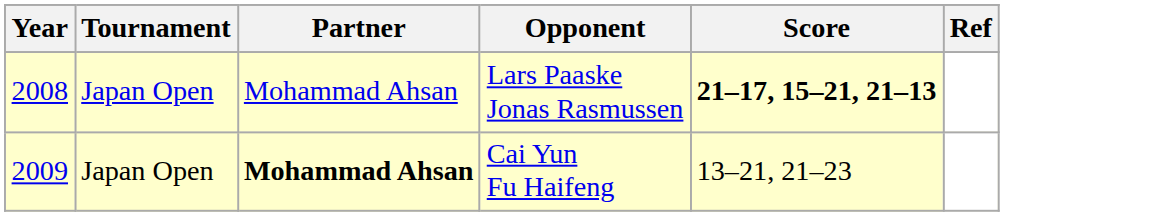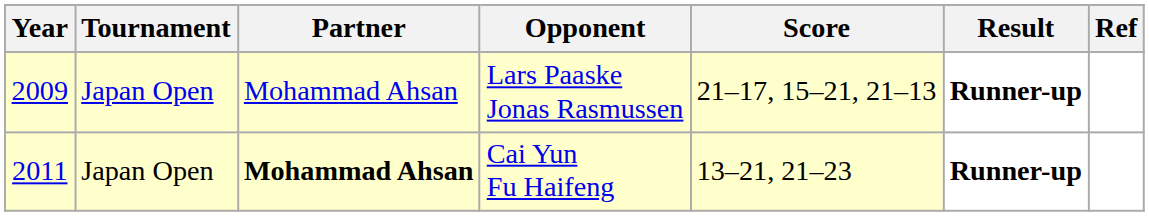 <table class="sortable wikitable" style="font-size: 90%">
 <tr>
 <th>Year</th>
 <th>Tournament</th>
 <th>Partner</th>
 <th>Opponent</th>
 <th>Score</th>
+<th>Result</th>
 <th>Ref</th>
 </tr>
 <tr style="background:#ffffcc">
-<td align="center"><a href='#'>2008</a></td>
+<td align="center"><a href='#'>2009</a></td>
 <td align="left"><a href='#'>Japan Open</a></td>
 <td align="left"> <a href='#'>Mohammad Ahsan</a></td>
 <td align="left"> <a href='#'>Lars Paaske</a><br> <a href='#'>Jonas Rasmussen</a></td>
-<td align="left"><strong>21–17, 15–21, 21–13</strong></td>
+<td align="left">21–17, 15–21, 21–13</td>
+<td style="text-align:left; background:white"> <strong>Runner-up</strong></td>
 <td style="text-align:center; background:white"></td>
 </tr>
 <tr style="background:#ffffcc">
-<td align="center"><a href='#'>2009</a></td>
+<td align="center"><a href='#'>2011</a></td>
 <td align="left">Japan Open</td>
 <td align="left"><strong> Mohammad Ahsan</strong></td>
 <td align="left"> <a href='#'>Cai Yun</a><br> <a href='#'>Fu Haifeng</a></td>
 <td align="left">13–21, 21–23</td>
+<td style="text-align:left; background:white"> <strong>Runner-up</strong></td>
 <td style="text-align:center; background:white"></td>
 </tr>
 </table>
